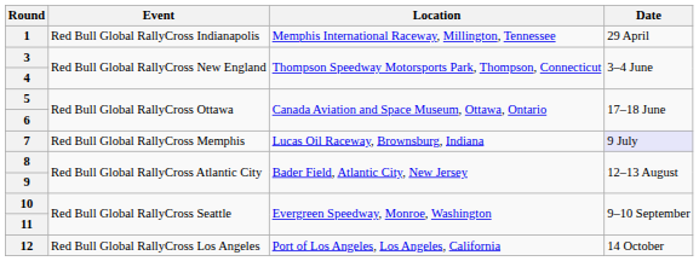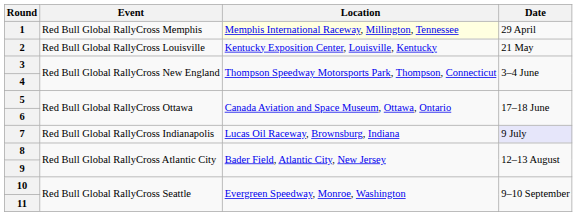 <table class="wikitable" style="font-size: 85%;">
 <tr>
 <th>Round</th>
 <th>Event</th>
 <th>Location</th>
 <th>Date</th>
 </tr>
 <tr>
 <th>1</th>
-<td>Red Bull Global RallyCross Indianapolis</td>
-<td><a href='#'>Memphis International Raceway</a>, <a href='#'>Millington</a>, <a href='#'>Tennessee</a></td>
+<td>Red Bull Global RallyCross Memphis</td>
+<td style="background: lightyellow;"><a href='#'>Memphis International Raceway</a>, <a href='#'>Millington</a>, <a href='#'>Tennessee</a></td>
 <td>29 April</td>
+</tr>
+<tr>
+<th>2</th>
+<td>Red Bull Global RallyCross Louisville</td>
+<td><a href='#'>Kentucky Exposition Center</a>, <a href='#'>Louisville</a>, <a href='#'>Kentucky</a></td>
+<td>21 May</td>
 </tr>
 <tr>
 <th>3</th>
 <td rowspan=2>Red Bull Global RallyCross New England</td>
 <td rowspan=2><a href='#'>Thompson Speedway Motorsports Park</a>, <a href='#'>Thompson</a>, <a href='#'>Connecticut</a></td>
 <td rowspan=2>3–4 June</td>
 </tr>
 <tr>
 <th>4</th>
 </tr>
 <tr>
 <th>5</th>
 <td rowspan=2>Red Bull Global RallyCross Ottawa</td>
 <td rowspan=2><a href='#'>Canada Aviation and Space Museum</a>, <a href='#'>Ottawa</a>, <a href='#'>Ontario</a></td>
 <td rowspan=2>17–18 June</td>
 </tr>
 <tr>
 <th>6</th>
 </tr>
 <tr>
 <th>7</th>
-<td>Red Bull Global RallyCross Memphis</td>
+<td>Red Bull Global RallyCross Indianapolis</td>
 <td><a href='#'>Lucas Oil Raceway</a>, <a href='#'>Brownsburg</a>, <a href='#'>Indiana</a></td>
 <td style="background: lavender;">9 July</td>
 </tr>
 <tr>
 <th>8</th>
 <td rowspan=2>Red Bull Global RallyCross Atlantic City</td>
 <td rowspan=2><a href='#'>Bader Field</a>, <a href='#'>Atlantic City</a>, <a href='#'>New Jersey</a></td>
 <td rowspan=2>12–13 August</td>
 </tr>
 <tr>
 <th>9</th>
 </tr>
 <tr>
 <th>10</th>
 <td rowspan=2>Red Bull Global RallyCross Seattle</td>
 <td rowspan=2><a href='#'>Evergreen Speedway</a>, <a href='#'>Monroe</a>, <a href='#'>Washington</a></td>
 <td rowspan=2>9–10 September</td>
 </tr>
 <tr>
 <th>11</th>
 </tr>
-<tr>
-<th>12</th>
-<td>Red Bull Global RallyCross Los Angeles</td>
-<td><a href='#'>Port of Los Angeles</a>, <a href='#'>Los Angeles</a>, <a href='#'>California</a></td>
-<td>14 October</td>
-</tr>
 </table>
